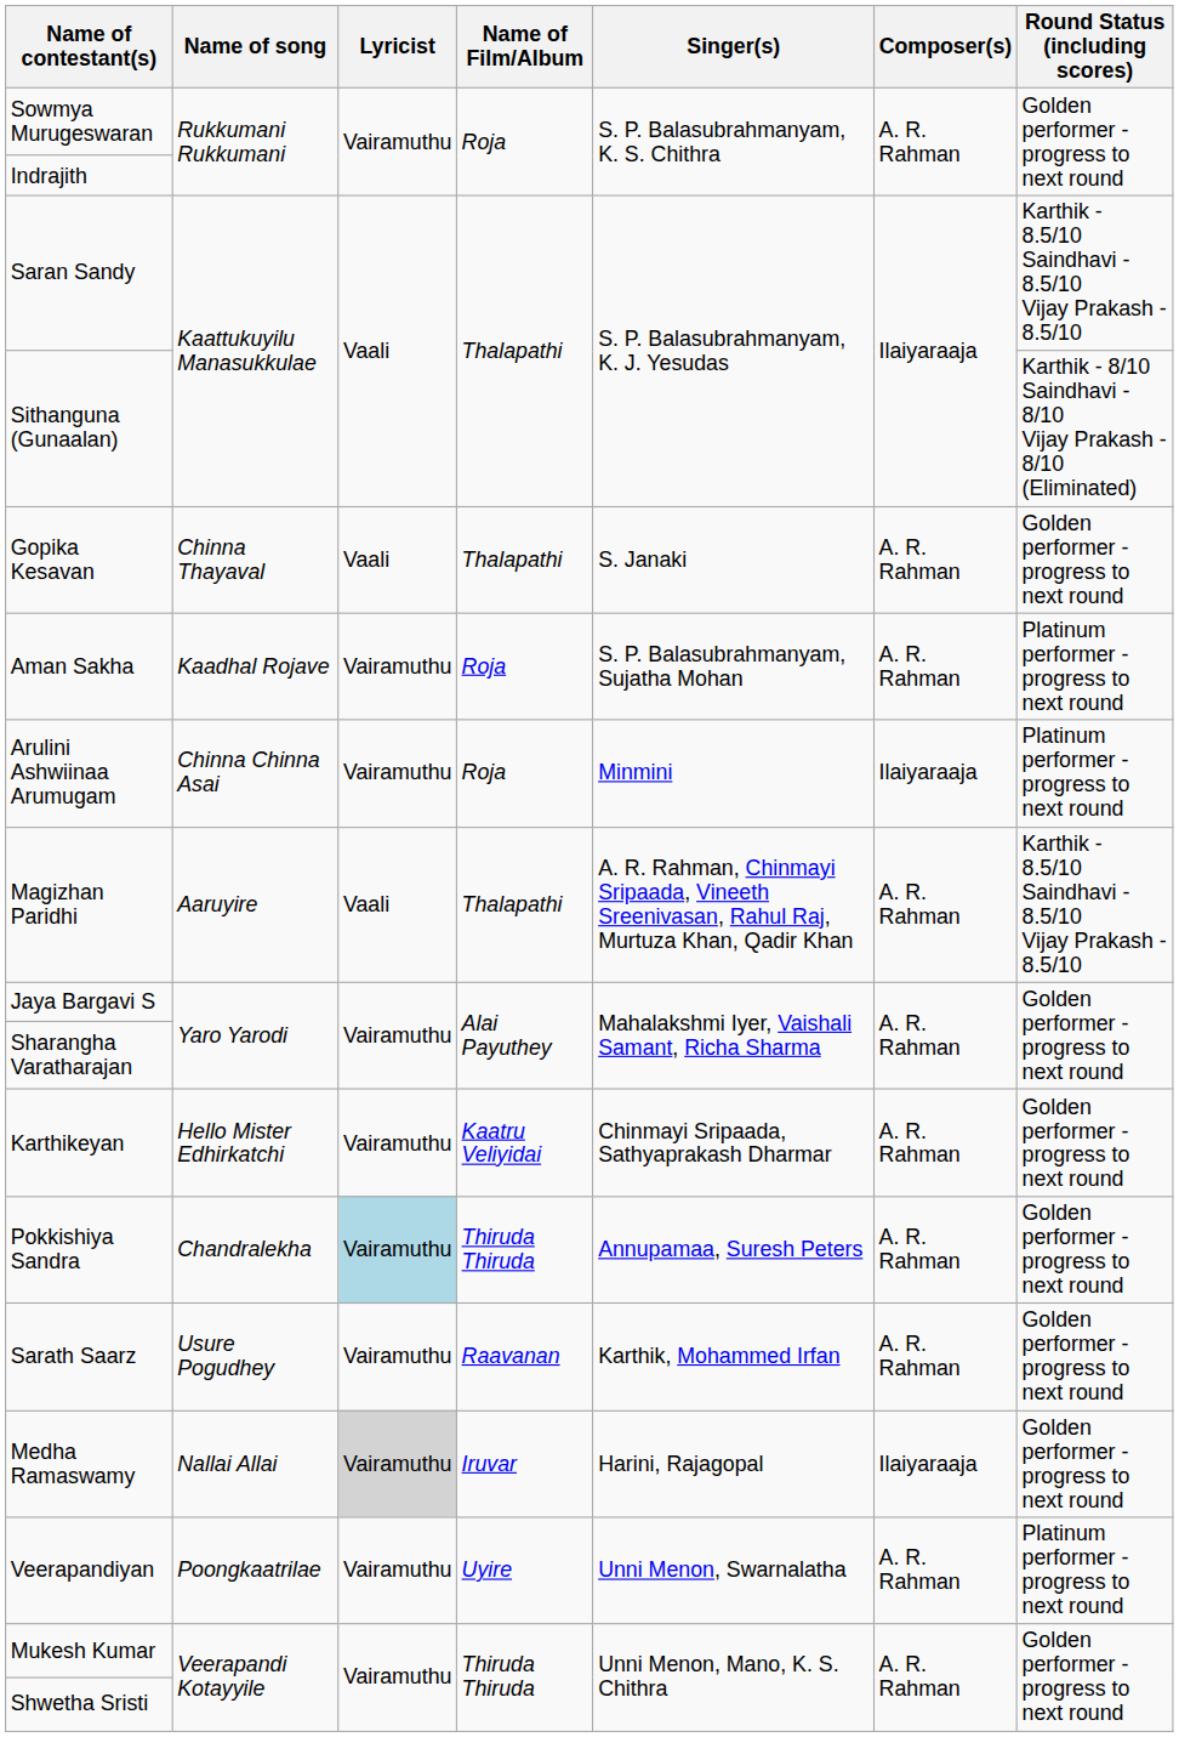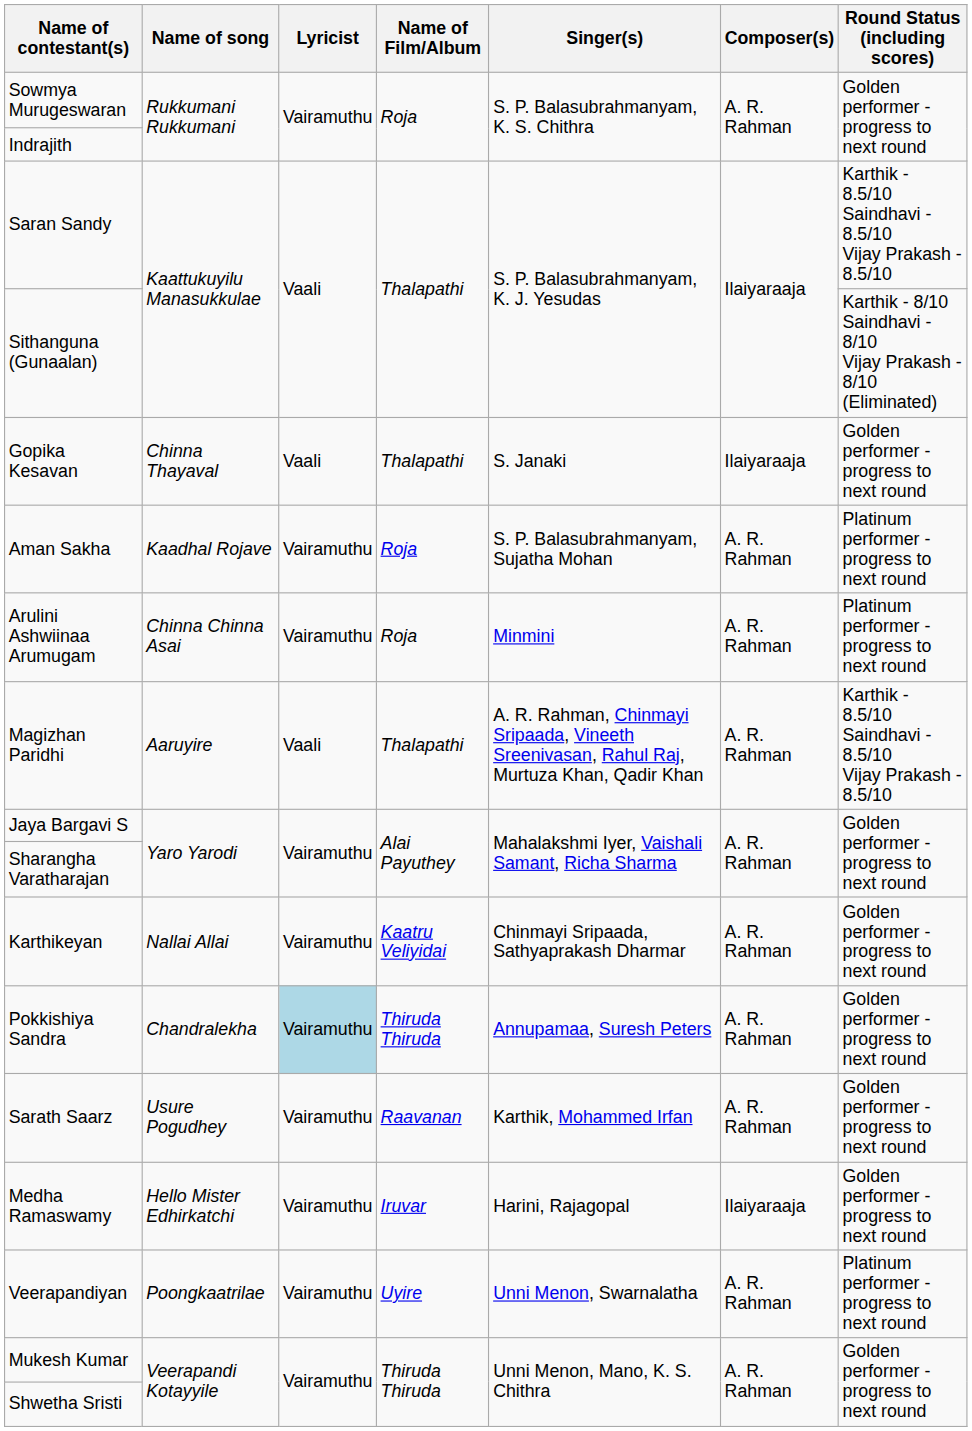 <table class="wikitable">
 <tr>
 <th>Name of contestant(s)</th>
 <th>Name of song</th>
 <th>Lyricist</th>
 <th>Name of Film/Album</th>
 <th>Singer(s)</th>
 <th>Composer(s)</th>
 <th>Round Status (including scores)</th>
 </tr>
 <tr>
 <td>Sowmya Murugeswaran</td>
 <td rowspan="2"><em>Rukkumani Rukkumani</em></td>
 <td rowspan="2">Vairamuthu</td>
 <td rowspan="2"><em>Roja</em></td>
 <td rowspan="2">S. P. Balasubrahmanyam, K. S. Chithra</td>
 <td rowspan="2">A. R. Rahman</td>
 <td rowspan="2">Golden performer - progress to next round</td>
 </tr>
 <tr>
 <td>Indrajith</td>
 </tr>
 <tr>
 <td>Saran Sandy</td>
 <td rowspan="2"><em>Kaattukuyilu Manasukkulae</em></td>
 <td rowspan="2">Vaali</td>
 <td rowspan="2"><em>Thalapathi</em></td>
 <td rowspan="2">S. P. Balasubrahmanyam, K. J. Yesudas</td>
 <td rowspan="2">Ilaiyaraaja</td>
 <td>Karthik - 8.5/10<br>Saindhavi - 8.5/10<br>Vijay Prakash - 8.5/10</td>
 </tr>
 <tr>
 <td>Sithanguna (Gunaalan)</td>
 <td>Karthik - 8/10<br>Saindhavi - 8/10<br>Vijay Prakash - 8/10<br>(Eliminated)</td>
 </tr>
 <tr>
 <td>Gopika Kesavan</td>
 <td><em>Chinna Thayaval</em></td>
 <td>Vaali</td>
 <td><em>Thalapathi</em></td>
 <td>S. Janaki</td>
-<td>A. R. Rahman</td>
+<td>Ilaiyaraaja</td>
 <td>Golden performer - progress to next round</td>
 </tr>
 <tr>
 <td>Aman Sakha</td>
 <td><em>Kaadhal Rojave</em></td>
 <td>Vairamuthu</td>
 <td><a href='#'><em>Roja</em></a></td>
 <td>S. P. Balasubrahmanyam, Sujatha Mohan</td>
 <td>A. R. Rahman</td>
 <td>Platinum performer - progress to next round</td>
 </tr>
 <tr>
 <td>Arulini Ashwiinaa Arumugam</td>
 <td><em>Chinna Chinna Asai</em></td>
 <td>Vairamuthu</td>
 <td><em>Roja</em></td>
 <td><a href='#'>Minmini</a></td>
-<td>Ilaiyaraaja</td>
+<td>A. R. Rahman</td>
 <td>Platinum performer - progress to next round</td>
 </tr>
 <tr>
 <td>Magizhan Paridhi</td>
 <td><em>Aaruyire</em></td>
 <td>Vaali</td>
 <td><em>Thalapathi</em></td>
 <td>A. R. Rahman, <a href='#'>Chinmayi Sripaada</a>, <a href='#'>Vineeth Sreenivasan</a>, <a href='#'>Rahul Raj</a>, Murtuza Khan, Qadir Khan</td>
 <td>A. R. Rahman</td>
 <td>Karthik - 8.5/10<br>Saindhavi - 8.5/10<br>Vijay Prakash - 8.5/10</td>
 </tr>
 <tr>
 <td>Jaya Bargavi S</td>
 <td rowspan="2"><em>Yaro Yarodi</em></td>
 <td rowspan="2">Vairamuthu</td>
 <td rowspan="2"><em>Alai Payuthey</em></td>
 <td rowspan="2">Mahalakshmi Iyer, <a href='#'>Vaishali Samant</a>, <a href='#'>Richa Sharma</a></td>
 <td rowspan="2">A. R. Rahman</td>
 <td rowspan="2">Golden performer - progress to next round</td>
 </tr>
 <tr>
 <td>Sharangha Varatharajan</td>
 </tr>
 <tr>
 <td>Karthikeyan</td>
-<td><em>Hello Mister Edhirkatchi</em></td>
+<td><em>Nallai Allai</em></td>
 <td>Vairamuthu</td>
 <td><a href='#'><em>Kaatru Veliyidai</em></a></td>
 <td>Chinmayi Sripaada, Sathyaprakash Dharmar</td>
 <td>A. R. Rahman</td>
 <td>Golden performer - progress to next round</td>
 </tr>
 <tr>
 <td>Pokkishiya Sandra</td>
 <td><em>Chandralekha</em></td>
 <td style="background: lightblue;">Vairamuthu</td>
 <td><a href='#'><em>Thiruda Thiruda</em></a></td>
 <td><a href='#'>Annupamaa</a>, <a href='#'>Suresh Peters</a></td>
 <td>A. R. Rahman</td>
 <td>Golden performer - progress to next round</td>
 </tr>
 <tr>
 <td>Sarath Saarz</td>
 <td><em>Usure Pogudhey</em></td>
 <td>Vairamuthu</td>
 <td><a href='#'><em>Raavanan</em></a></td>
 <td>Karthik, <a href='#'>Mohammed Irfan</a></td>
 <td>A. R. Rahman</td>
 <td>Golden performer - progress to next round</td>
 </tr>
 <tr>
 <td>Medha Ramaswamy</td>
-<td><em>Nallai Allai</em></td>
-<td style="background: lightgrey;">Vairamuthu</td>
+<td><em>Hello Mister Edhirkatchi</em></td>
+<td>Vairamuthu</td>
 <td><a href='#'><em>Iruvar</em></a></td>
 <td>Harini, Rajagopal</td>
 <td>Ilaiyaraaja</td>
 <td>Golden performer - progress to next round</td>
 </tr>
 <tr>
 <td>Veerapandiyan</td>
 <td><em>Poongkaatrilae</em></td>
 <td>Vairamuthu</td>
 <td><a href='#'><em>Uyire</em></a></td>
 <td><a href='#'>Unni Menon</a>, Swarnalatha</td>
 <td>A. R. Rahman</td>
 <td>Platinum performer - progress to next round</td>
 </tr>
 <tr>
 <td>Mukesh Kumar</td>
 <td rowspan="2"><em>Veerapandi Kotayyile</em></td>
 <td rowspan="2">Vairamuthu</td>
 <td rowspan="2"><em>Thiruda Thiruda</em></td>
 <td rowspan="2">Unni Menon, Mano, K. S. Chithra</td>
 <td rowspan="2">A. R. Rahman</td>
 <td rowspan="2">Golden performer - progress to next round</td>
 </tr>
 <tr>
 <td>Shwetha Sristi</td>
 </tr>
 </table>
